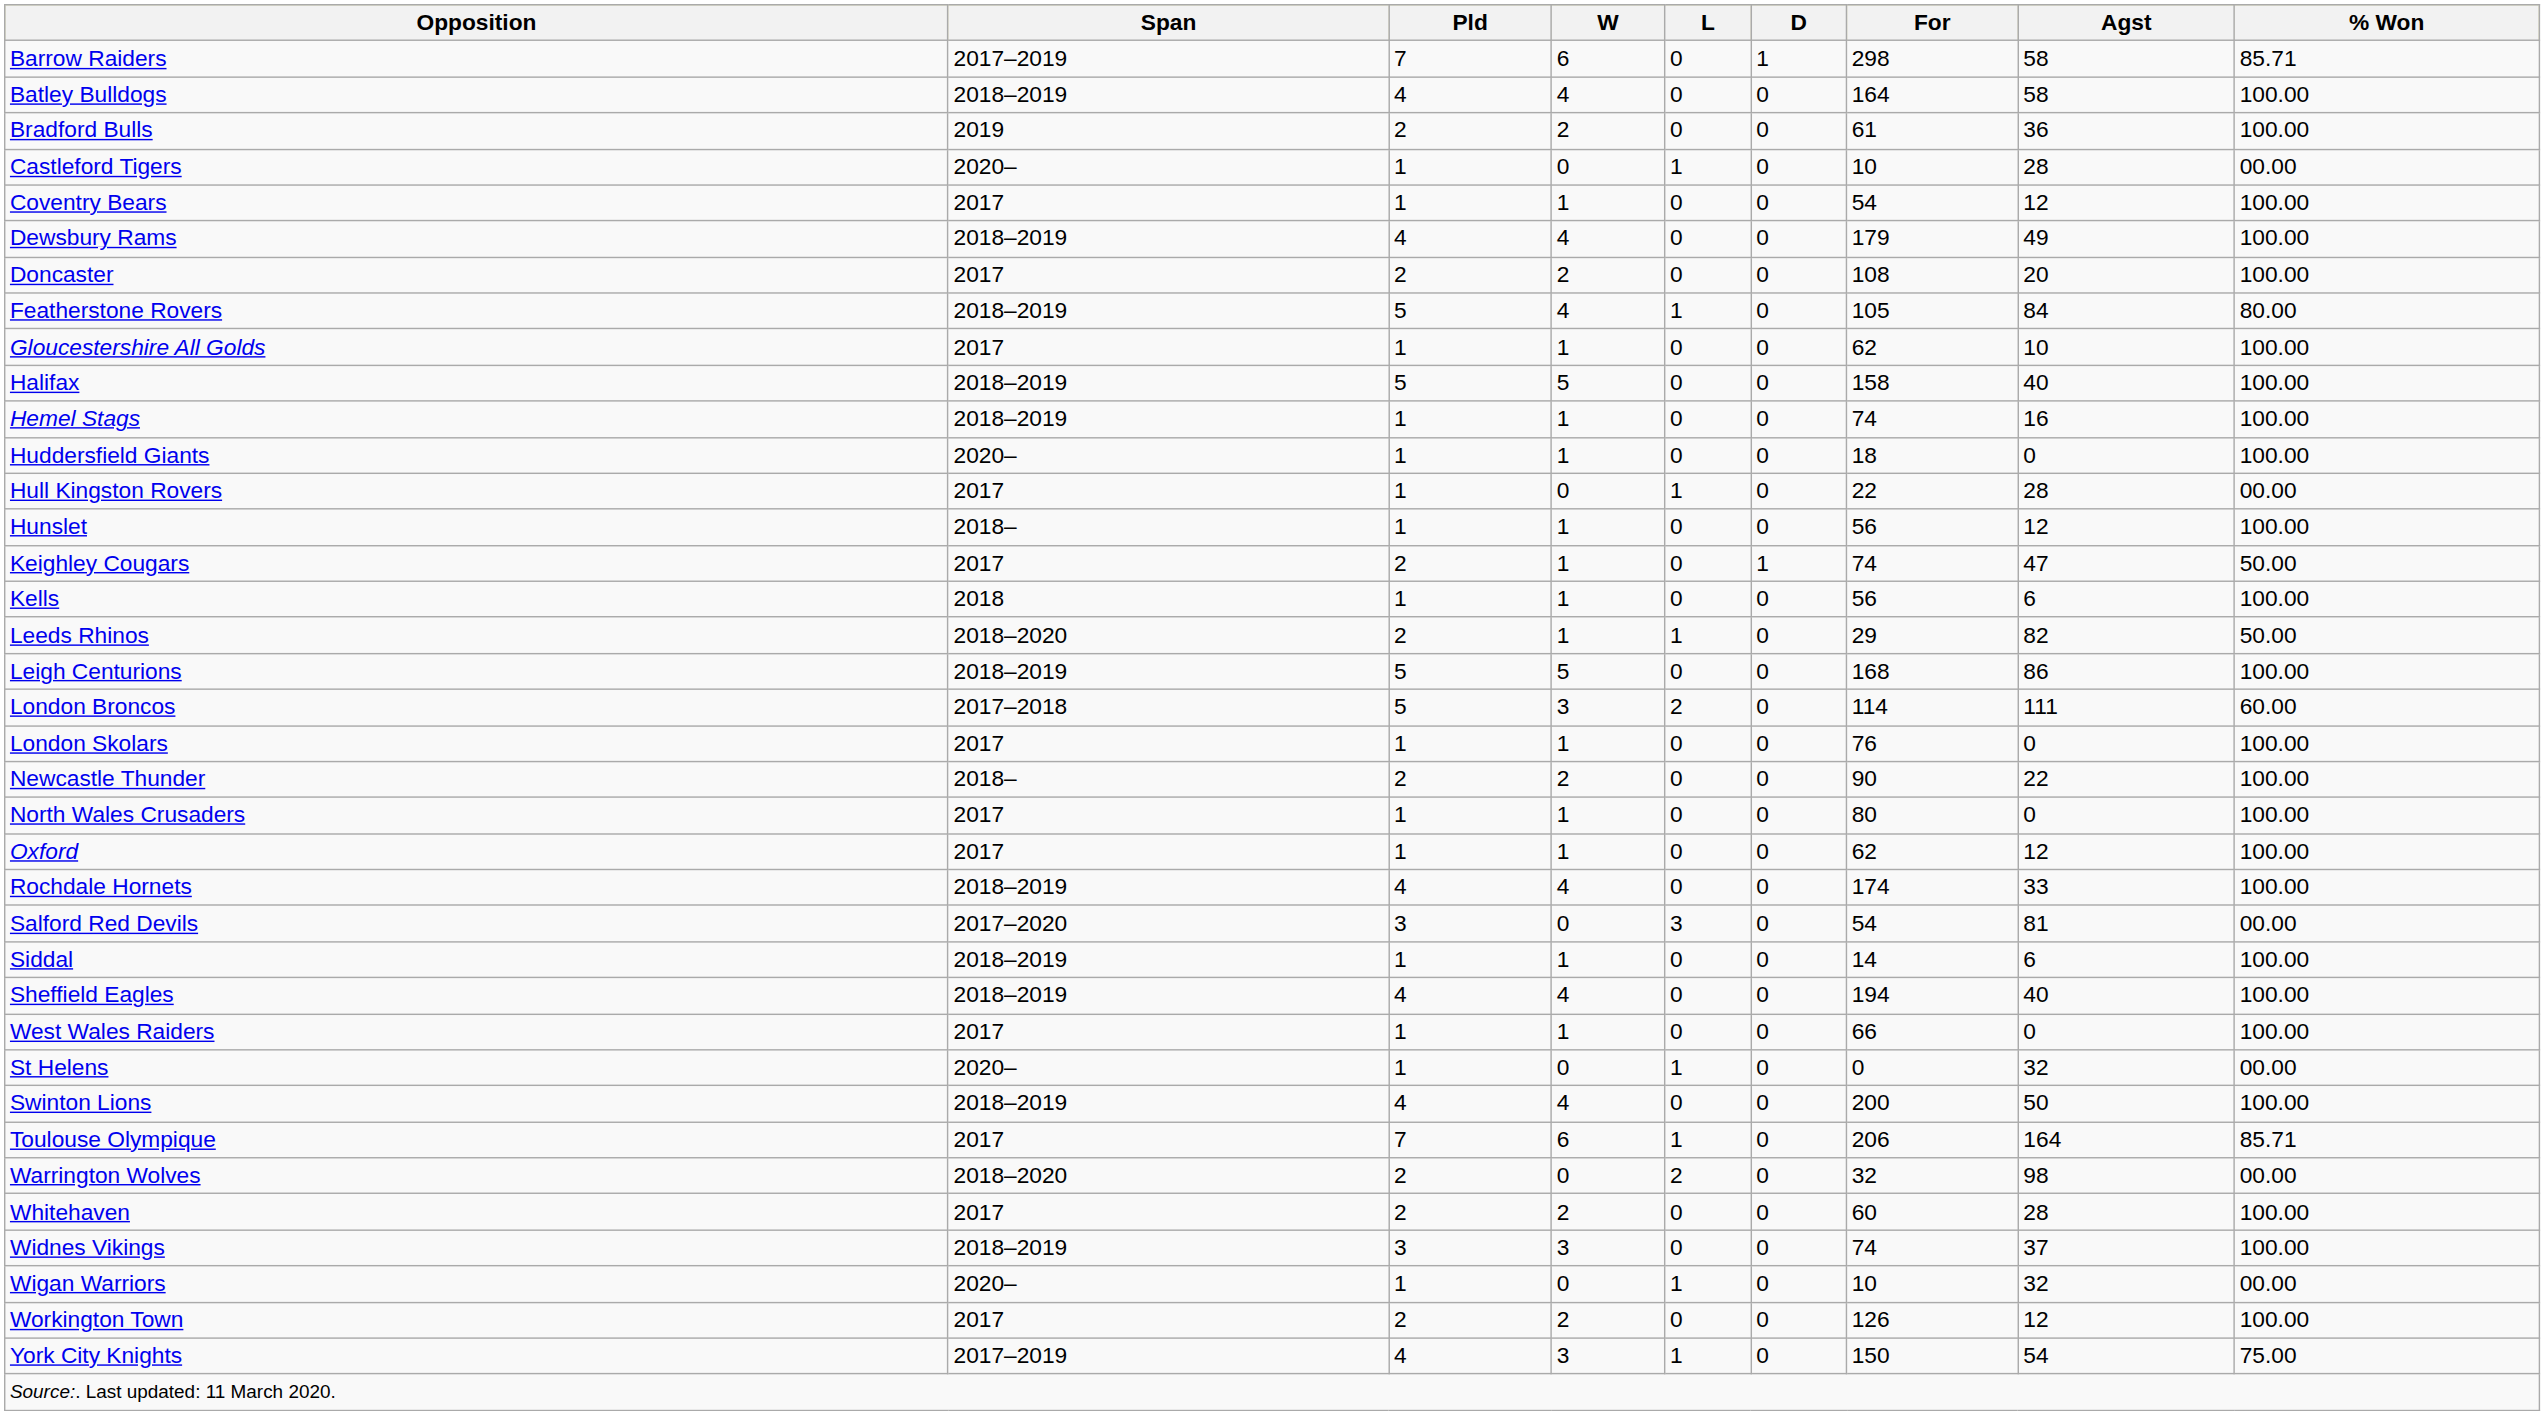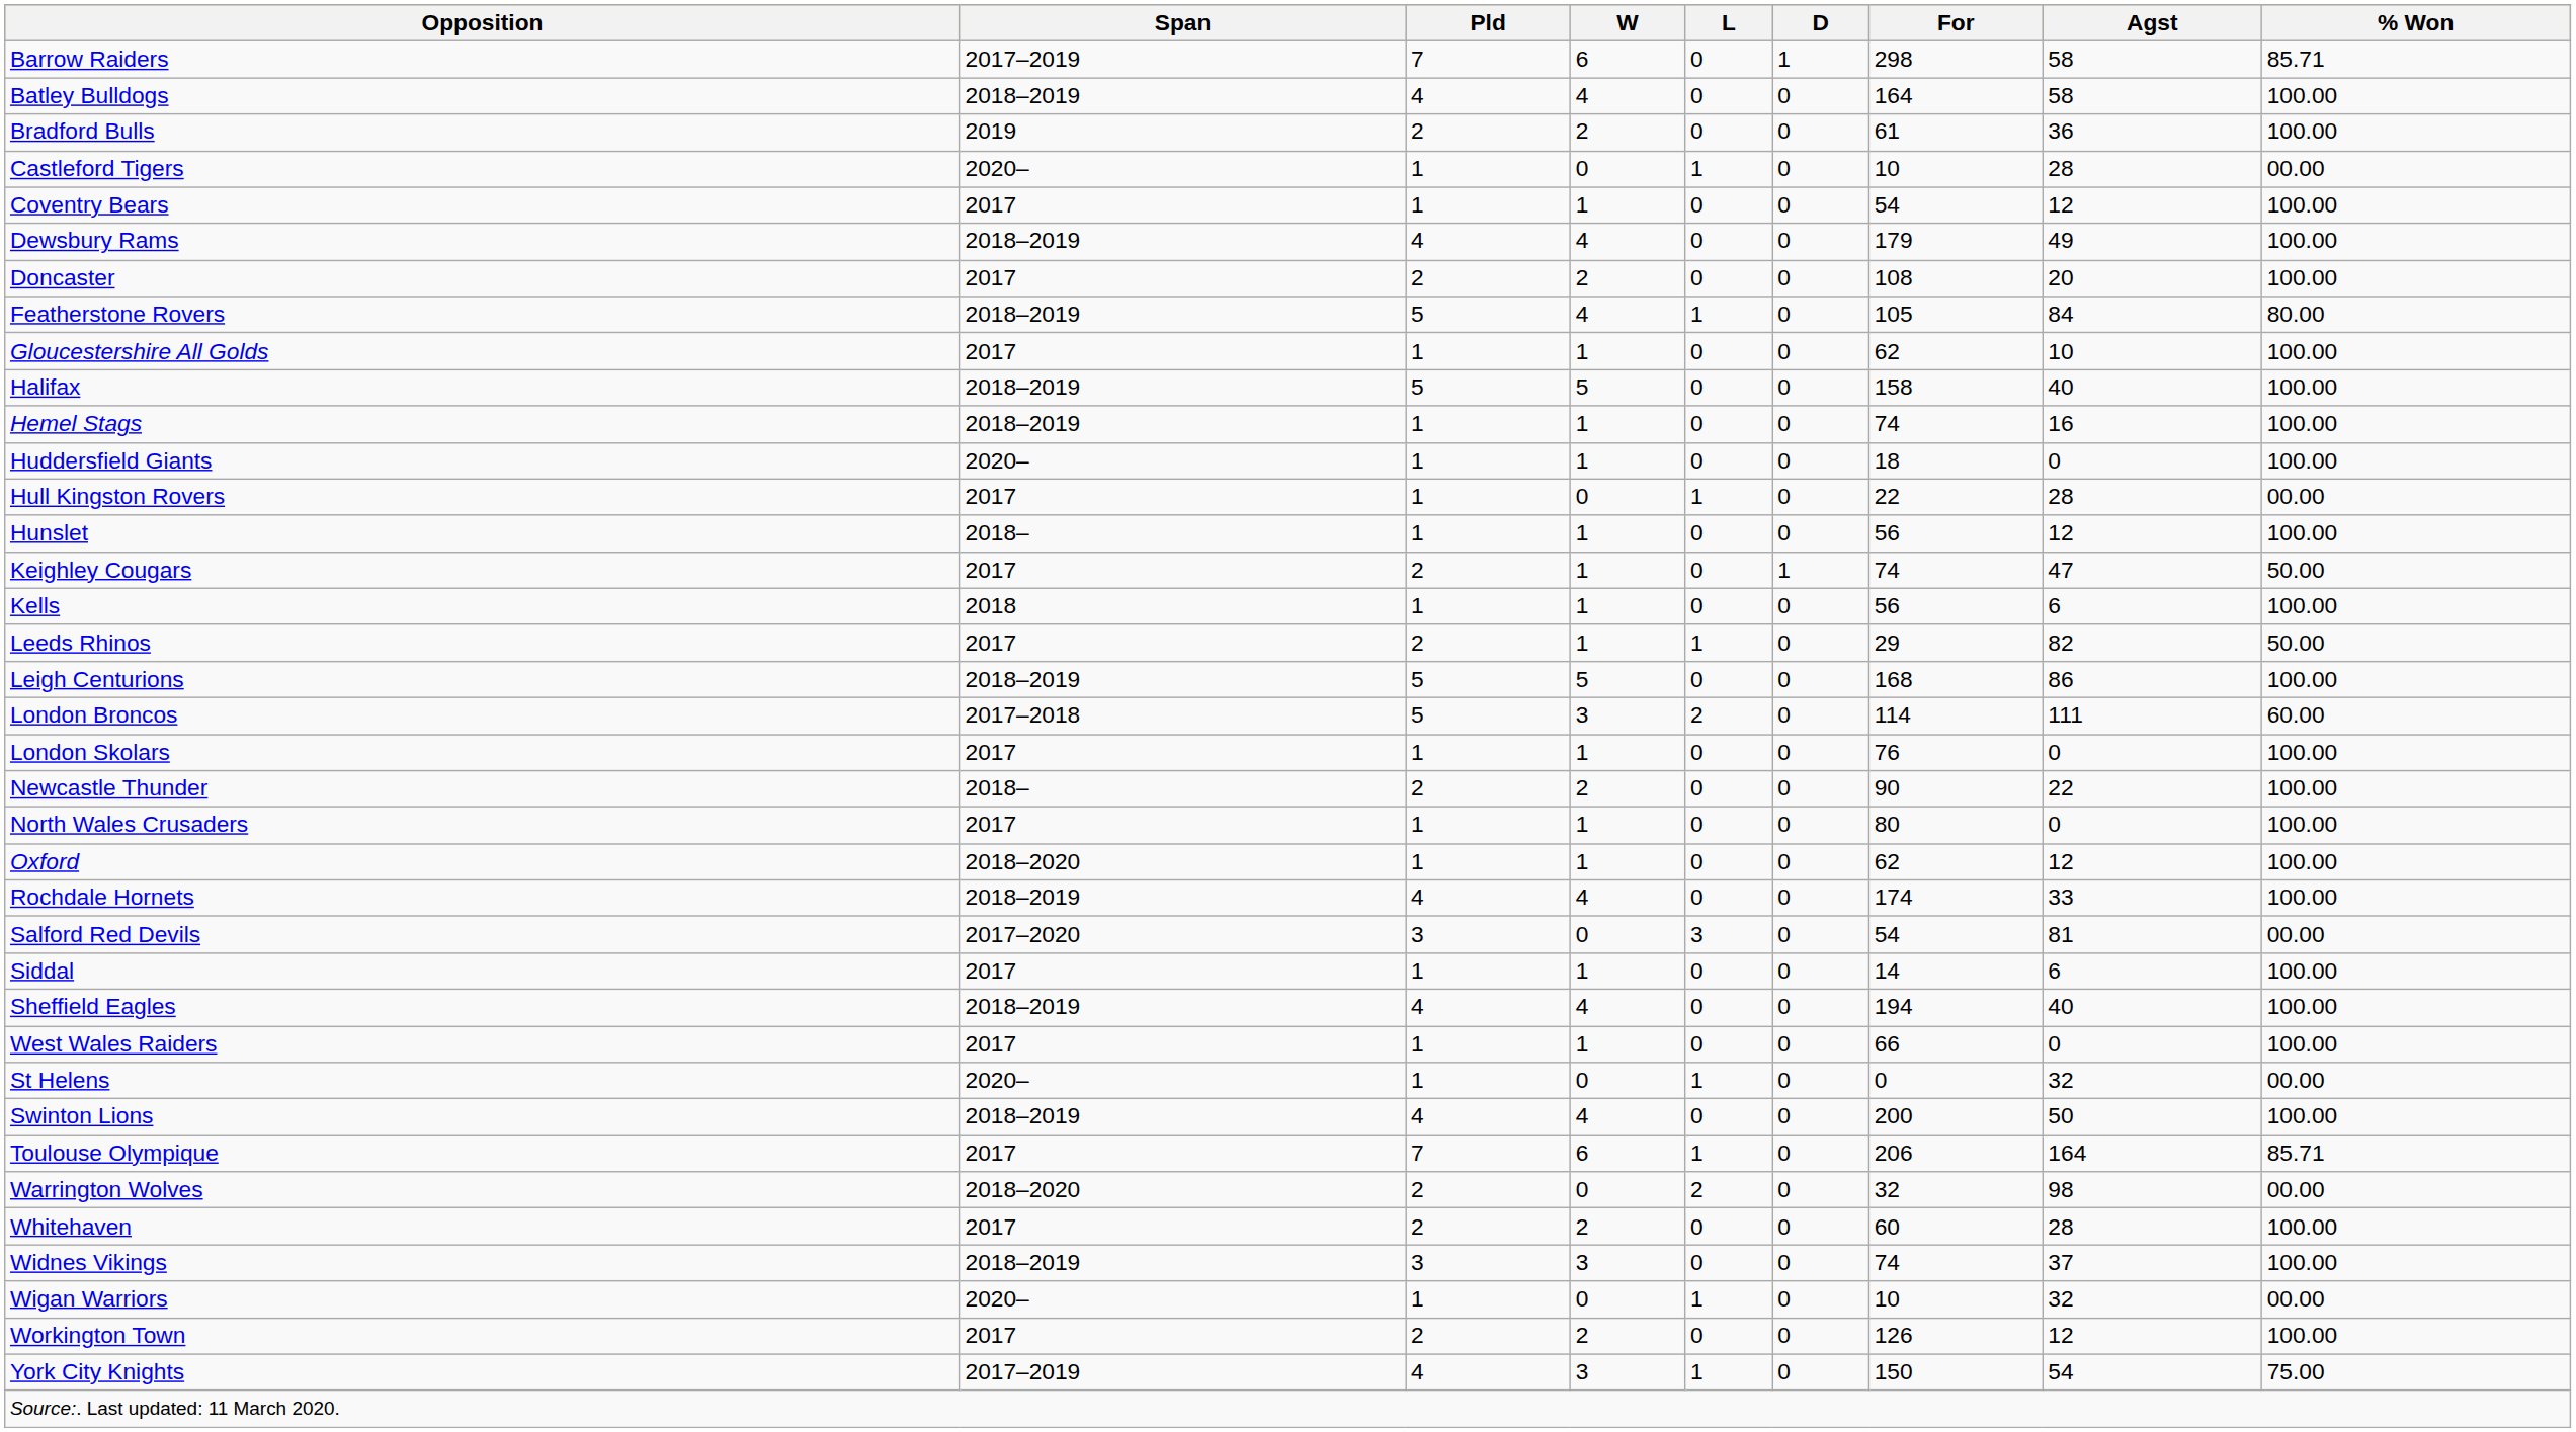 <table class="wikitable sortable" style="width:90%;">
 <tr style="background:#bdb76b;">
 <th>Opposition</th>
 <th>Span</th>
 <th>Pld</th>
 <th>W</th>
 <th>L</th>
 <th>D</th>
 <th>For</th>
 <th>Agst</th>
 <th>% Won</th>
 </tr>
 <tr>
 <td> <a href='#'>Barrow Raiders</a></td>
 <td>2017–2019</td>
 <td>7</td>
 <td>6</td>
 <td>0</td>
 <td>1</td>
 <td>298</td>
 <td>58</td>
 <td>85.71</td>
 </tr>
 <tr>
 <td> <a href='#'>Batley Bulldogs</a></td>
 <td>2018–2019</td>
 <td>4</td>
 <td>4</td>
 <td>0</td>
 <td>0</td>
 <td>164</td>
 <td>58</td>
 <td>100.00</td>
 </tr>
 <tr>
 <td> <a href='#'>Bradford Bulls</a></td>
 <td>2019</td>
 <td>2</td>
 <td>2</td>
 <td>0</td>
 <td>0</td>
 <td>61</td>
 <td>36</td>
 <td>100.00</td>
 </tr>
 <tr>
 <td> <a href='#'>Castleford Tigers</a></td>
 <td>2020–</td>
 <td>1</td>
 <td>0</td>
 <td>1</td>
 <td>0</td>
 <td>10</td>
 <td>28</td>
 <td>00.00</td>
 </tr>
 <tr>
 <td> <a href='#'>Coventry Bears</a></td>
 <td>2017</td>
 <td>1</td>
 <td>1</td>
 <td>0</td>
 <td>0</td>
 <td>54</td>
 <td>12</td>
 <td>100.00</td>
 </tr>
 <tr>
 <td> <a href='#'>Dewsbury Rams</a></td>
 <td>2018–2019</td>
 <td>4</td>
 <td>4</td>
 <td>0</td>
 <td>0</td>
 <td>179</td>
 <td>49</td>
 <td>100.00</td>
 </tr>
 <tr>
 <td> <a href='#'>Doncaster</a></td>
 <td>2017</td>
 <td>2</td>
 <td>2</td>
 <td>0</td>
 <td>0</td>
 <td>108</td>
 <td>20</td>
 <td>100.00</td>
 </tr>
 <tr>
 <td> <a href='#'>Featherstone Rovers</a></td>
 <td>2018–2019</td>
 <td>5</td>
 <td>4</td>
 <td>1</td>
 <td>0</td>
 <td>105</td>
 <td>84</td>
 <td>80.00</td>
 </tr>
 <tr>
 <td> <em><a href='#'>Gloucestershire All Golds</a></em></td>
 <td>2017</td>
 <td>1</td>
 <td>1</td>
 <td>0</td>
 <td>0</td>
 <td>62</td>
 <td>10</td>
 <td>100.00</td>
 </tr>
 <tr>
 <td> <a href='#'>Halifax</a></td>
 <td>2018–2019</td>
 <td>5</td>
 <td>5</td>
 <td>0</td>
 <td>0</td>
 <td>158</td>
 <td>40</td>
 <td>100.00</td>
 </tr>
 <tr>
 <td> <em><a href='#'>Hemel Stags</a></em></td>
 <td>2018–2019</td>
 <td>1</td>
 <td>1</td>
 <td>0</td>
 <td>0</td>
 <td>74</td>
 <td>16</td>
 <td>100.00</td>
 </tr>
 <tr>
 <td> <a href='#'>Huddersfield Giants</a></td>
 <td>2020–</td>
 <td>1</td>
 <td>1</td>
 <td>0</td>
 <td>0</td>
 <td>18</td>
 <td>0</td>
 <td>100.00</td>
 </tr>
 <tr>
 <td> <a href='#'>Hull Kingston Rovers</a></td>
 <td>2017</td>
 <td>1</td>
 <td>0</td>
 <td>1</td>
 <td>0</td>
 <td>22</td>
 <td>28</td>
 <td>00.00</td>
 </tr>
 <tr>
 <td> <a href='#'>Hunslet</a></td>
 <td>2018–</td>
 <td>1</td>
 <td>1</td>
 <td>0</td>
 <td>0</td>
 <td>56</td>
 <td>12</td>
 <td>100.00</td>
 </tr>
 <tr>
 <td> <a href='#'>Keighley Cougars</a></td>
 <td>2017</td>
 <td>2</td>
 <td>1</td>
 <td>0</td>
 <td>1</td>
 <td>74</td>
 <td>47</td>
 <td>50.00</td>
 </tr>
 <tr>
 <td> <a href='#'>Kells</a></td>
 <td>2018</td>
 <td>1</td>
 <td>1</td>
 <td>0</td>
 <td>0</td>
 <td>56</td>
 <td>6</td>
 <td>100.00</td>
 </tr>
 <tr>
 <td> <a href='#'>Leeds Rhinos</a></td>
-<td>2018–2020</td>
+<td>2017</td>
 <td>2</td>
 <td>1</td>
 <td>1</td>
 <td>0</td>
 <td>29</td>
 <td>82</td>
 <td>50.00</td>
 </tr>
 <tr>
 <td> <a href='#'>Leigh Centurions</a></td>
 <td>2018–2019</td>
 <td>5</td>
 <td>5</td>
 <td>0</td>
 <td>0</td>
 <td>168</td>
 <td>86</td>
 <td>100.00</td>
 </tr>
 <tr>
 <td> <a href='#'>London Broncos</a></td>
 <td>2017–2018</td>
 <td>5</td>
 <td>3</td>
 <td>2</td>
 <td>0</td>
 <td>114</td>
 <td>111</td>
 <td>60.00</td>
 </tr>
 <tr>
 <td> <a href='#'>London Skolars</a></td>
 <td>2017</td>
 <td>1</td>
 <td>1</td>
 <td>0</td>
 <td>0</td>
 <td>76</td>
 <td>0</td>
 <td>100.00</td>
 </tr>
 <tr>
 <td> <a href='#'>Newcastle Thunder</a></td>
 <td>2018–</td>
 <td>2</td>
 <td>2</td>
 <td>0</td>
 <td>0</td>
 <td>90</td>
 <td>22</td>
 <td>100.00</td>
 </tr>
 <tr>
 <td> <a href='#'>North Wales Crusaders</a></td>
 <td>2017</td>
 <td>1</td>
 <td>1</td>
 <td>0</td>
 <td>0</td>
 <td>80</td>
 <td>0</td>
 <td>100.00</td>
 </tr>
 <tr>
 <td> <em><a href='#'>Oxford</a></em></td>
-<td>2017</td>
+<td>2018–2020</td>
 <td>1</td>
 <td>1</td>
 <td>0</td>
 <td>0</td>
 <td>62</td>
 <td>12</td>
 <td>100.00</td>
 </tr>
 <tr>
 <td> <a href='#'>Rochdale Hornets</a></td>
 <td>2018–2019</td>
 <td>4</td>
 <td>4</td>
 <td>0</td>
 <td>0</td>
 <td>174</td>
 <td>33</td>
 <td>100.00</td>
 </tr>
 <tr>
 <td> <a href='#'>Salford Red Devils</a></td>
 <td>2017–2020</td>
 <td>3</td>
 <td>0</td>
 <td>3</td>
 <td>0</td>
 <td>54</td>
 <td>81</td>
 <td>00.00</td>
 </tr>
 <tr>
 <td> <a href='#'>Siddal</a></td>
-<td>2018–2019</td>
+<td>2017</td>
 <td>1</td>
 <td>1</td>
 <td>0</td>
 <td>0</td>
 <td>14</td>
 <td>6</td>
 <td>100.00</td>
 </tr>
 <tr>
 <td> <a href='#'>Sheffield Eagles</a></td>
 <td>2018–2019</td>
 <td>4</td>
 <td>4</td>
 <td>0</td>
 <td>0</td>
 <td>194</td>
 <td>40</td>
 <td>100.00</td>
 </tr>
 <tr>
 <td> <a href='#'>West Wales Raiders</a></td>
 <td>2017</td>
 <td>1</td>
 <td>1</td>
 <td>0</td>
 <td>0</td>
 <td>66</td>
 <td>0</td>
 <td>100.00</td>
 </tr>
 <tr>
 <td> <a href='#'>St Helens</a></td>
 <td>2020–</td>
 <td>1</td>
 <td>0</td>
 <td>1</td>
 <td>0</td>
 <td>0</td>
 <td>32</td>
 <td>00.00</td>
 </tr>
 <tr>
 <td> <a href='#'>Swinton Lions</a></td>
 <td>2018–2019</td>
 <td>4</td>
 <td>4</td>
 <td>0</td>
 <td>0</td>
 <td>200</td>
 <td>50</td>
 <td>100.00</td>
 </tr>
 <tr>
 <td> <a href='#'>Toulouse Olympique</a></td>
 <td>2017</td>
 <td>7</td>
 <td>6</td>
 <td>1</td>
 <td>0</td>
 <td>206</td>
 <td>164</td>
 <td>85.71</td>
 </tr>
 <tr>
 <td> <a href='#'>Warrington Wolves</a></td>
 <td>2018–2020</td>
 <td>2</td>
 <td>0</td>
 <td>2</td>
 <td>0</td>
 <td>32</td>
 <td>98</td>
 <td>00.00</td>
 </tr>
 <tr>
 <td> <a href='#'>Whitehaven</a></td>
 <td>2017</td>
 <td>2</td>
 <td>2</td>
 <td>0</td>
 <td>0</td>
 <td>60</td>
 <td>28</td>
 <td>100.00</td>
 </tr>
 <tr>
 <td> <a href='#'>Widnes Vikings</a></td>
 <td>2018–2019</td>
 <td>3</td>
 <td>3</td>
 <td>0</td>
 <td>0</td>
 <td>74</td>
 <td>37</td>
 <td>100.00</td>
 </tr>
 <tr>
 <td> <a href='#'>Wigan Warriors</a></td>
 <td>2020–</td>
 <td>1</td>
 <td>0</td>
 <td>1</td>
 <td>0</td>
 <td>10</td>
 <td>32</td>
 <td>00.00</td>
 </tr>
 <tr>
 <td> <a href='#'>Workington Town</a></td>
 <td>2017</td>
 <td>2</td>
 <td>2</td>
 <td>0</td>
 <td>0</td>
 <td>126</td>
 <td>12</td>
 <td>100.00</td>
 </tr>
 <tr>
 <td> <a href='#'>York City Knights</a></td>
 <td>2017–2019</td>
 <td>4</td>
 <td>3</td>
 <td>1</td>
 <td>0</td>
 <td>150</td>
 <td>54</td>
 <td>75.00</td>
 </tr>
 <tr>
 <td colspan="9"><small><em>Source:</em>. Last updated: 11 March 2020.</small></td>
 </tr>
 </table>
